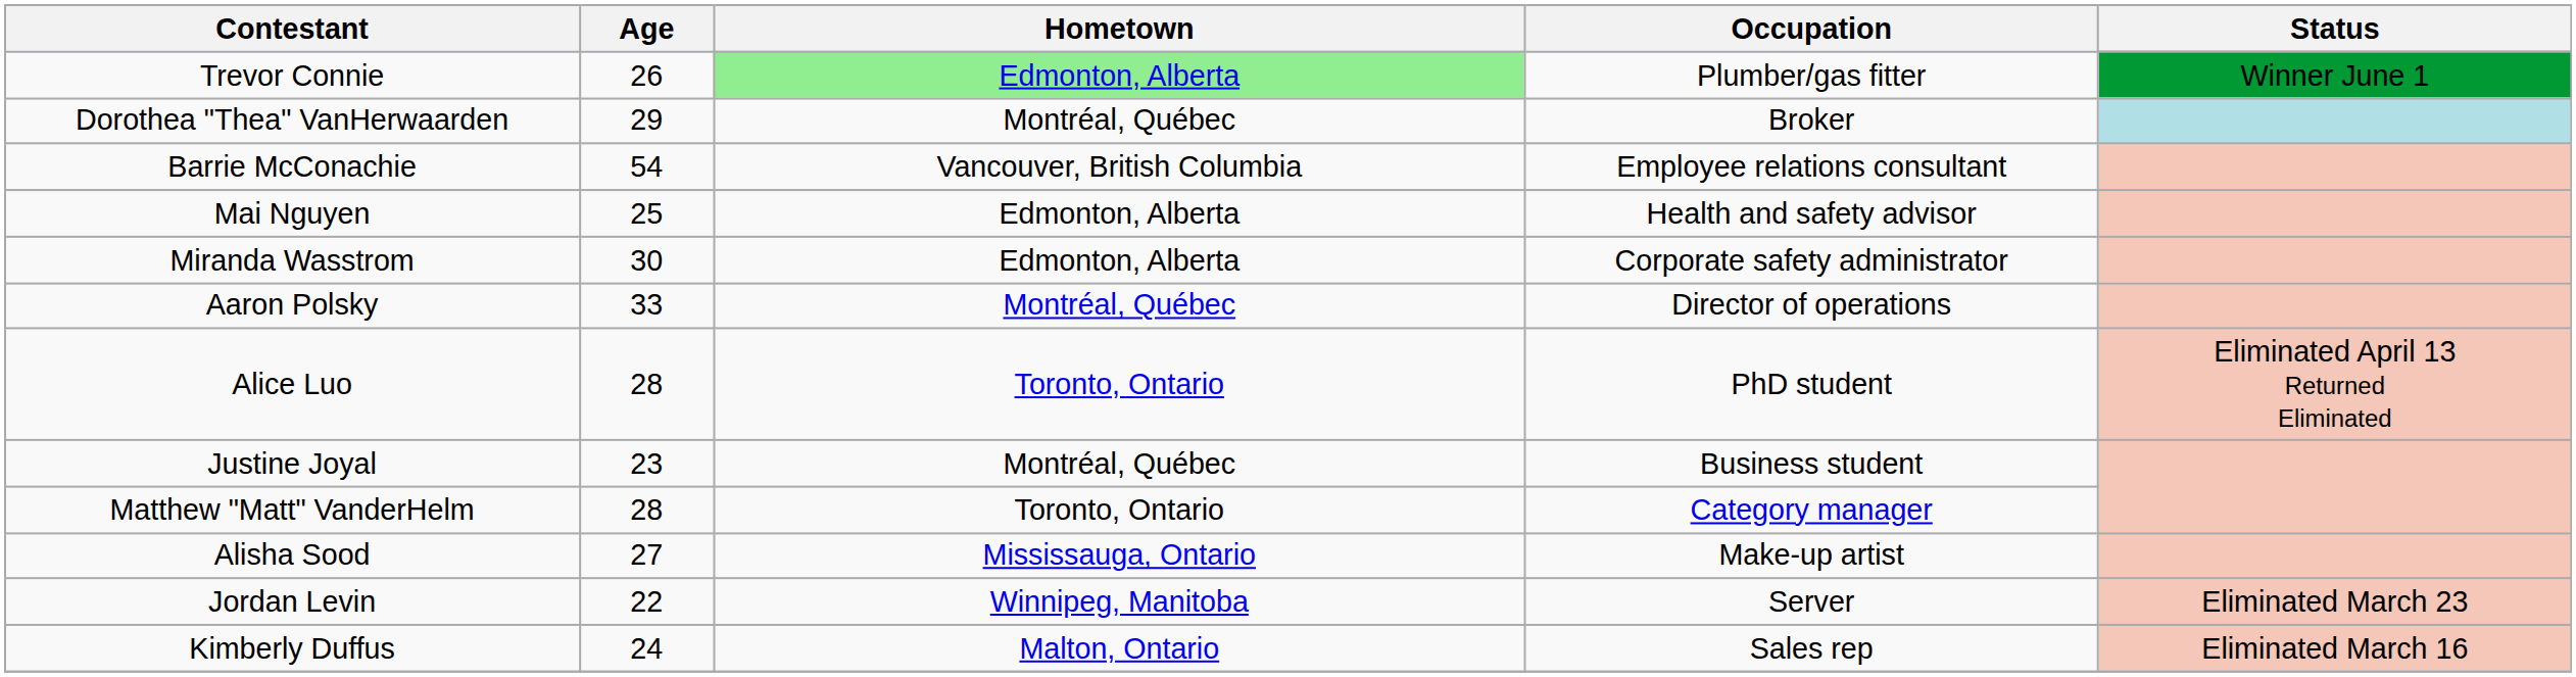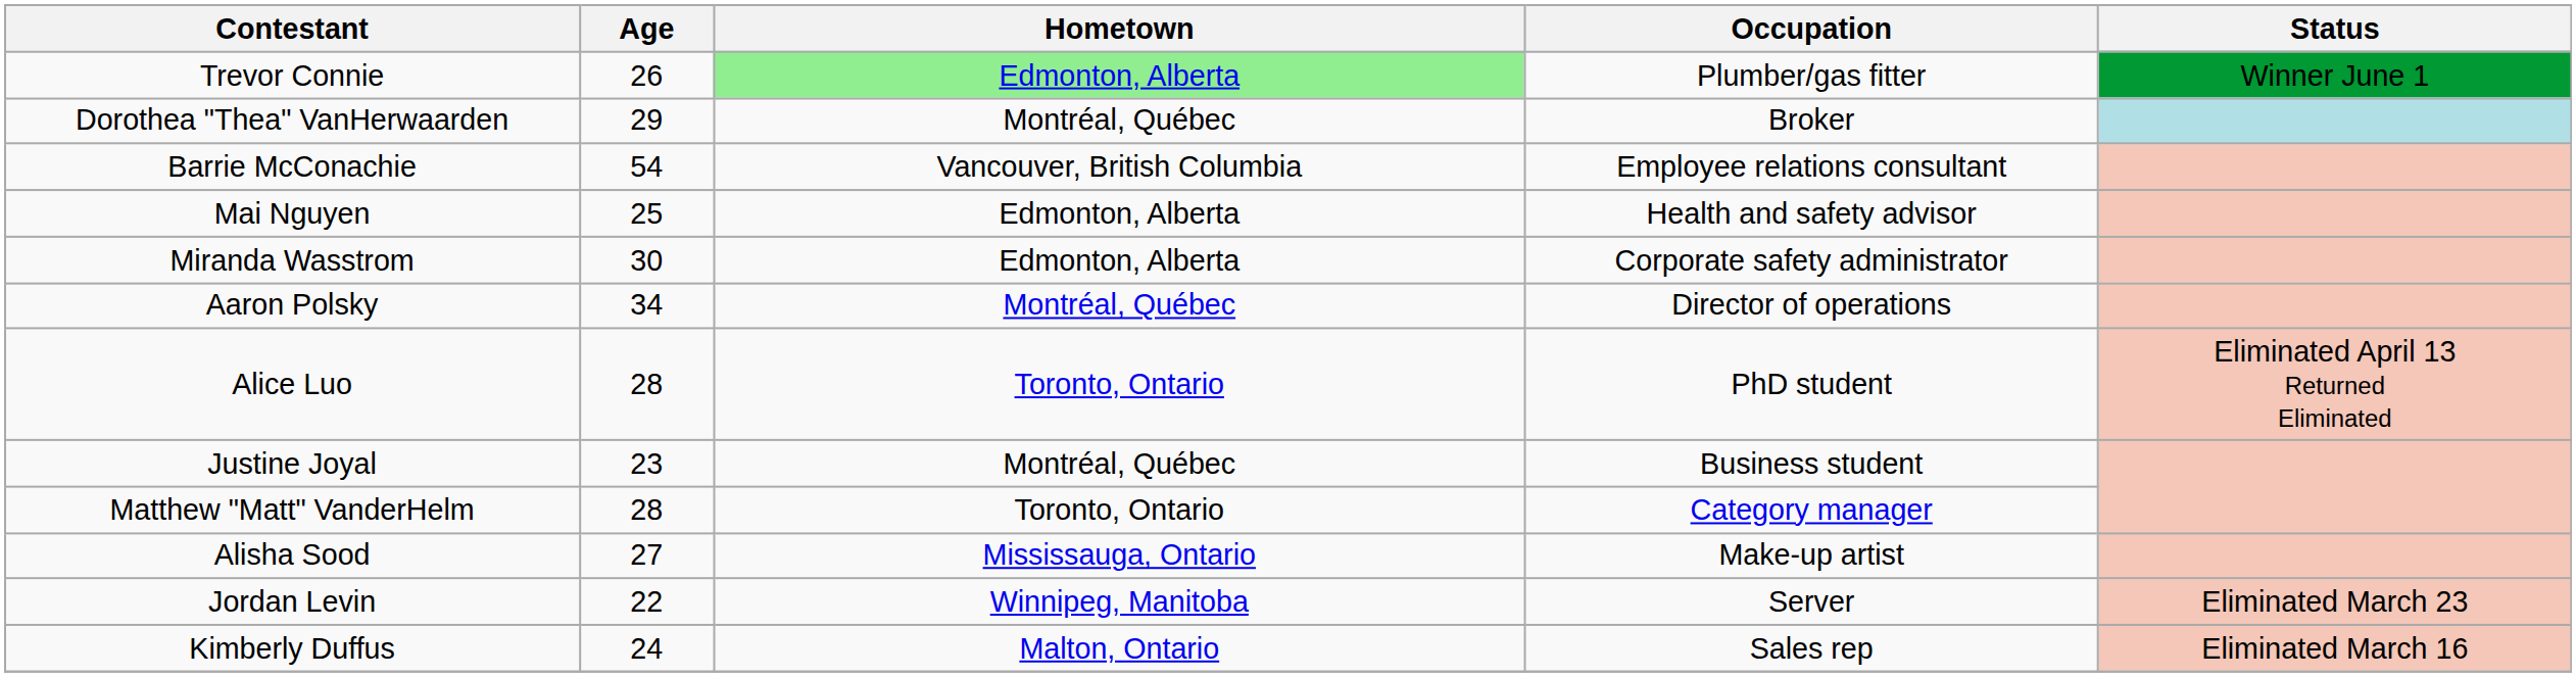 <table class="wikitable sortable" style="text-align:center; font-size:90%; width:100%;">
 <tr style="background:#C1D8FF;">
 <th style="width:17%;">Contestant</th>
 <th style="width:4%;">Age</th>
 <th style="width:24%;">Hometown</th>
 <th style="width:17%;">Occupation</th>
 <th style="width:14%;">Status</th>
 </tr>
 <tr>
 <td>Trevor Connie</td>
 <td>26</td>
 <td style="background: lightgreen;"><a href='#'>Edmonton, Alberta</a></td>
 <td>Plumber/gas fitter</td>
 <td style="background:#093;"><span>Winner June 1</span></td>
 </tr>
 <tr>
 <td>Dorothea "Thea" VanHerwaarden</td>
 <td>29</td>
 <td>Montréal, Québec</td>
 <td>Broker</td>
 <td style="background:#B0E0E6; text-align:center;" rowspan="1"></td>
 </tr>
 <tr>
 <td>Barrie McConachie</td>
 <td>54</td>
 <td>Vancouver, British Columbia</td>
 <td>Employee relations consultant</td>
 <td style="background:#f4c7b8;"></td>
 </tr>
 <tr>
 <td>Mai Nguyen</td>
 <td>25</td>
 <td>Edmonton, Alberta</td>
 <td>Health and safety advisor</td>
 <td style="background:#f4c7b8;"></td>
 </tr>
 <tr>
 <td>Miranda Wasstrom</td>
 <td>30</td>
 <td>Edmonton, Alberta</td>
 <td>Corporate safety administrator</td>
 <td style="background:#f4c7b8;"></td>
 </tr>
 <tr>
 <td>Aaron Polsky</td>
-<td>33</td>
+<td>34</td>
 <td><a href='#'>Montréal, Québec</a></td>
 <td>Director of operations</td>
 <td style="background:#f4c7b8;"></td>
 </tr>
 <tr>
 <td>Alice Luo</td>
 <td>28</td>
 <td><a href='#'>Toronto, Ontario</a></td>
 <td>PhD student</td>
 <td style="background:#f4c7b8;">Eliminated April 13<br><small>Returned <br>Eliminated </small></td>
 </tr>
 <tr>
 <td>Justine Joyal</td>
 <td>23</td>
 <td>Montréal, Québec</td>
 <td>Business student</td>
 <td style="background:#f4c7b8; text-align:center;" rowspan="2"></td>
 </tr>
 <tr>
 <td>Matthew "Matt" VanderHelm</td>
 <td>28</td>
 <td>Toronto, Ontario</td>
 <td><a href='#'>Category manager</a></td>
 </tr>
 <tr>
 <td>Alisha Sood</td>
 <td>27</td>
 <td><a href='#'>Mississauga, Ontario</a></td>
 <td>Make-up artist</td>
 <td style="background:#f4c7b8;"></td>
 </tr>
 <tr>
 <td>Jordan Levin</td>
 <td>22</td>
 <td><a href='#'>Winnipeg, Manitoba</a></td>
 <td>Server</td>
 <td style="background:#f4c7b8;">Eliminated March 23</td>
 </tr>
 <tr>
 <td>Kimberly Duffus</td>
 <td>24</td>
 <td><a href='#'>Malton, Ontario</a></td>
 <td>Sales rep</td>
 <td style="background:#f4c7b8;">Eliminated March 16</td>
 </tr>
 <tr>
 </tr>
 </table>
